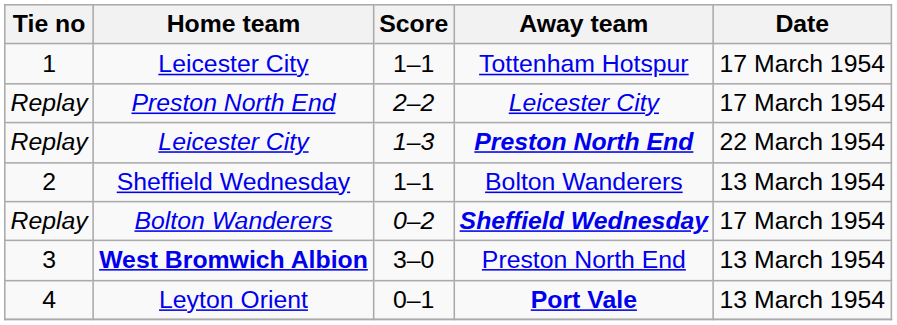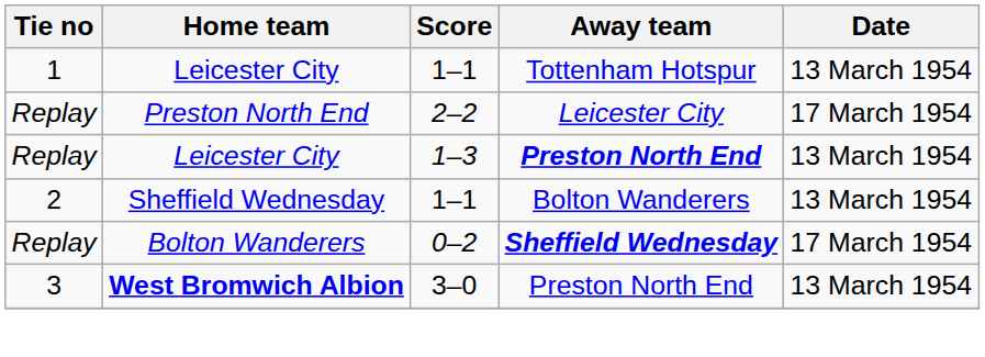 <table class="wikitable" style="text-align: center">
 <tr>
 <th>Tie no</th>
 <th>Home team</th>
 <th>Score</th>
 <th>Away team</th>
 <th>Date</th>
 </tr>
 <tr>
 <td>1</td>
 <td><a href='#'>Leicester City</a></td>
 <td>1–1</td>
 <td><a href='#'>Tottenham Hotspur</a></td>
-<td>17 March 1954</td>
+<td>13 March 1954</td>
 </tr>
 <tr>
 <td><em>Replay</em></td>
 <td><em><a href='#'>Preston North End</a></em></td>
 <td><em>2–2</em></td>
 <td><em><a href='#'>Leicester City</a></em></td>
 <td>17 March 1954</td>
 </tr>
 <tr>
 <td><em>Replay</em></td>
 <td><em><a href='#'>Leicester City</a></em></td>
 <td><em>1–3</em></td>
 <td><strong><em><a href='#'>Preston North End</a></em></strong></td>
-<td>22 March 1954</td>
+<td>13 March 1954</td>
 </tr>
 <tr>
 <td>2</td>
 <td><a href='#'>Sheffield Wednesday</a></td>
 <td>1–1</td>
 <td><a href='#'>Bolton Wanderers</a></td>
 <td>13 March 1954</td>
 </tr>
 <tr>
 <td><em>Replay</em></td>
 <td><em><a href='#'>Bolton Wanderers</a></em></td>
 <td><em>0–2</em></td>
 <td><strong><em><a href='#'>Sheffield Wednesday</a></em></strong></td>
 <td>17 March 1954</td>
 </tr>
 <tr>
 <td>3</td>
 <td><strong><a href='#'>West Bromwich Albion</a></strong></td>
 <td>3–0</td>
 <td><a href='#'>Preston North End</a></td>
 <td>13 March 1954</td>
 </tr>
 <tr>
-<td>4</td>
-<td><a href='#'>Leyton Orient</a></td>
-<td>0–1</td>
-<td><strong><a href='#'>Port Vale</a></strong></td>
-<td>13 March 1954</td>
-</tr>
-<tr>
 </tr>
 </table>
